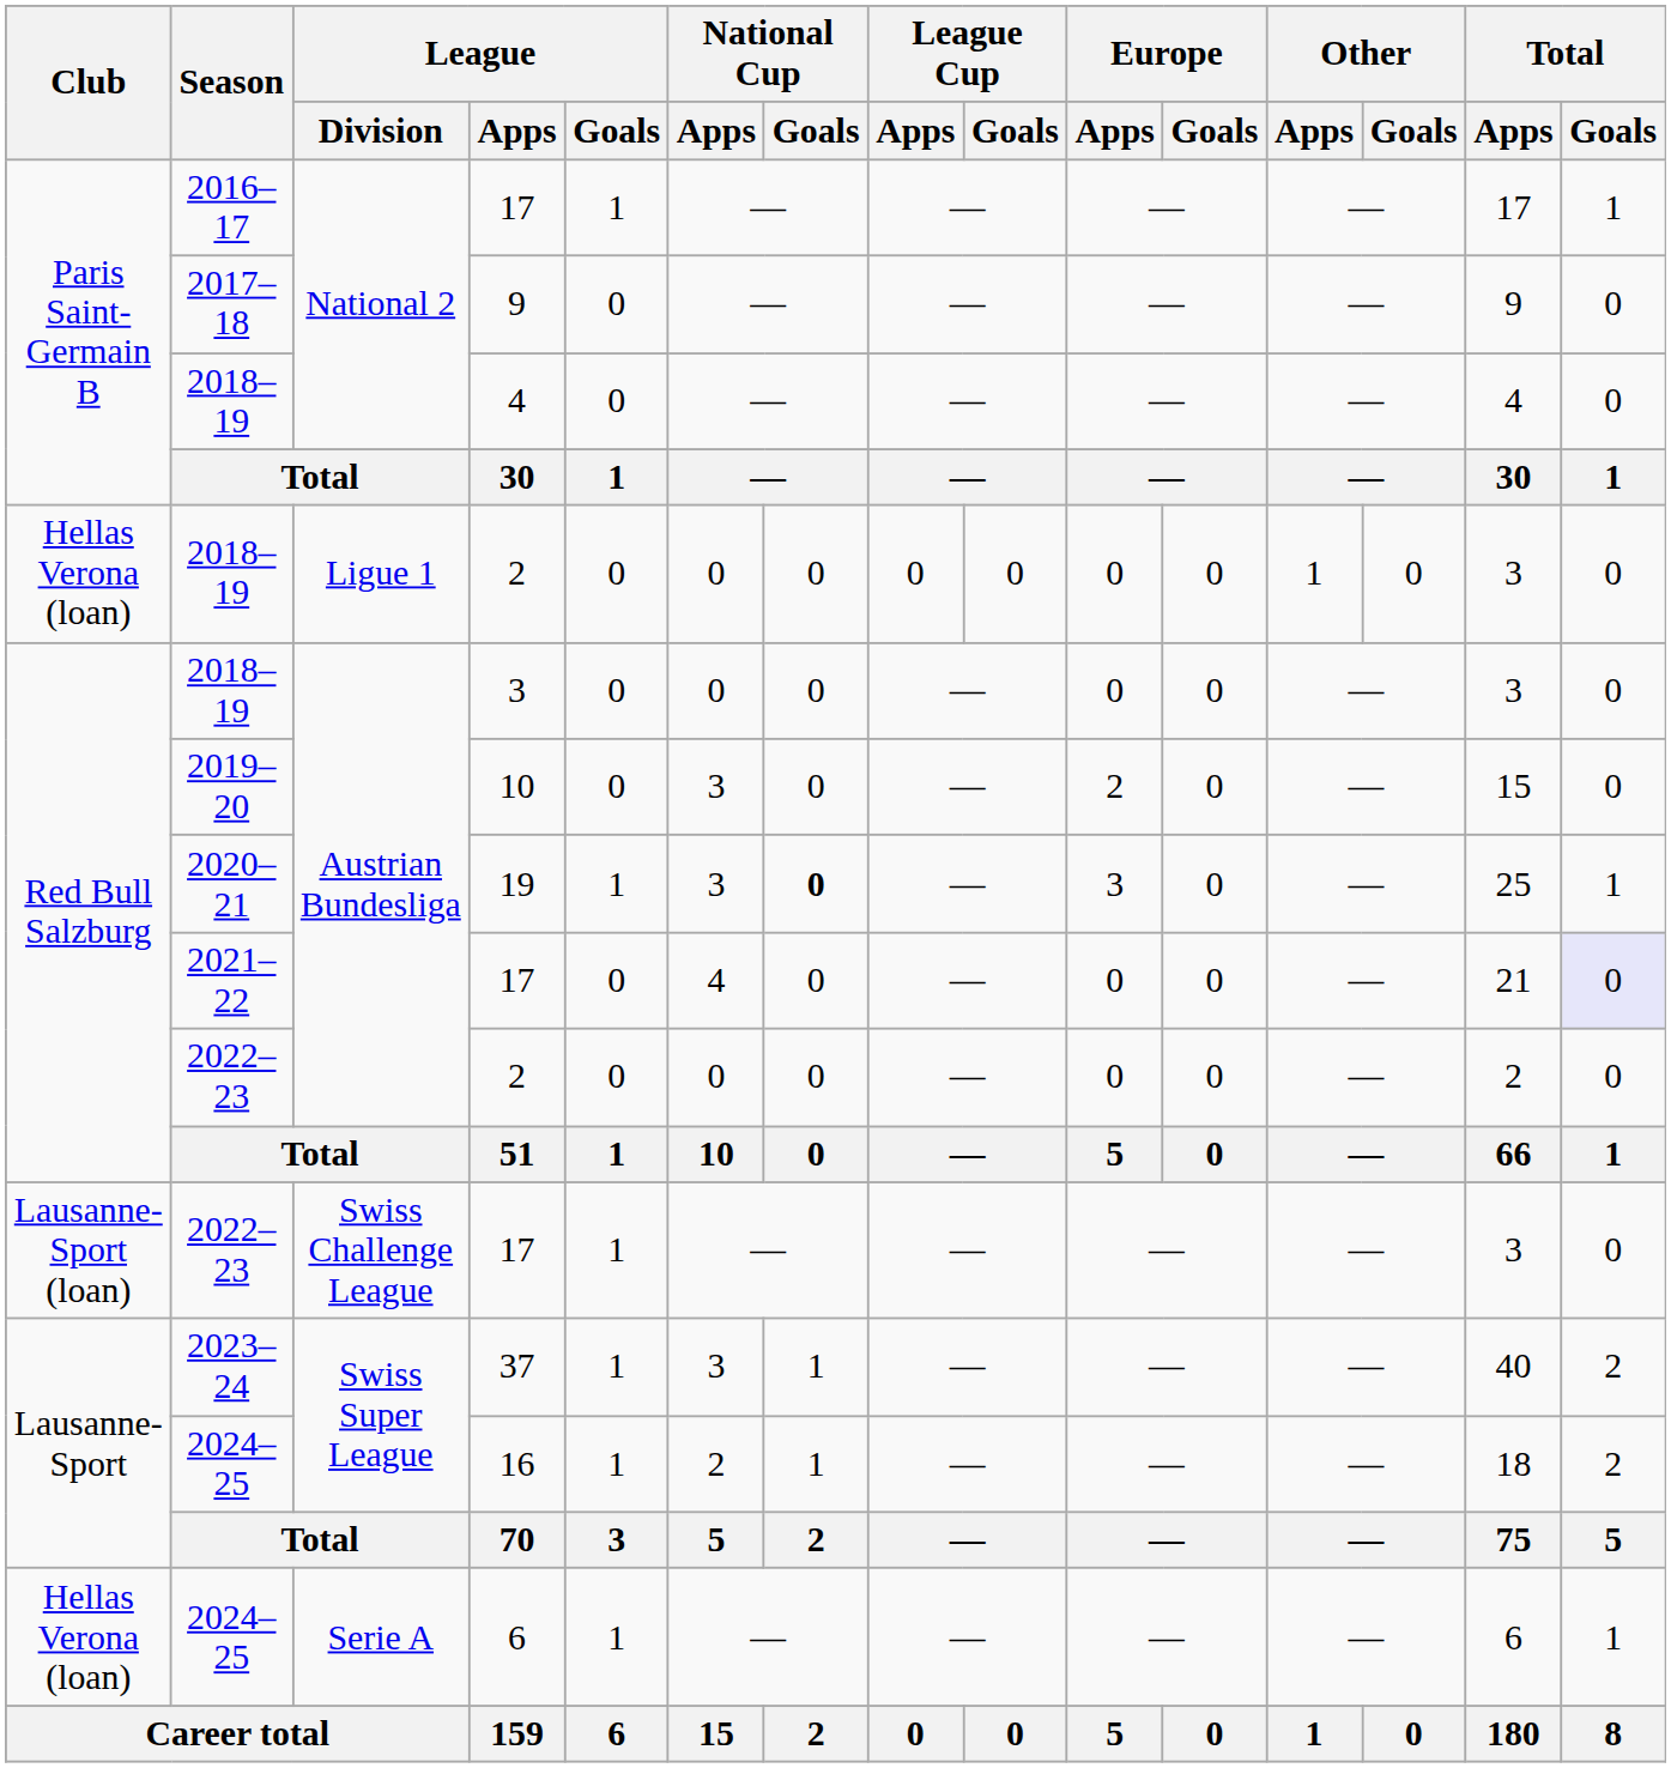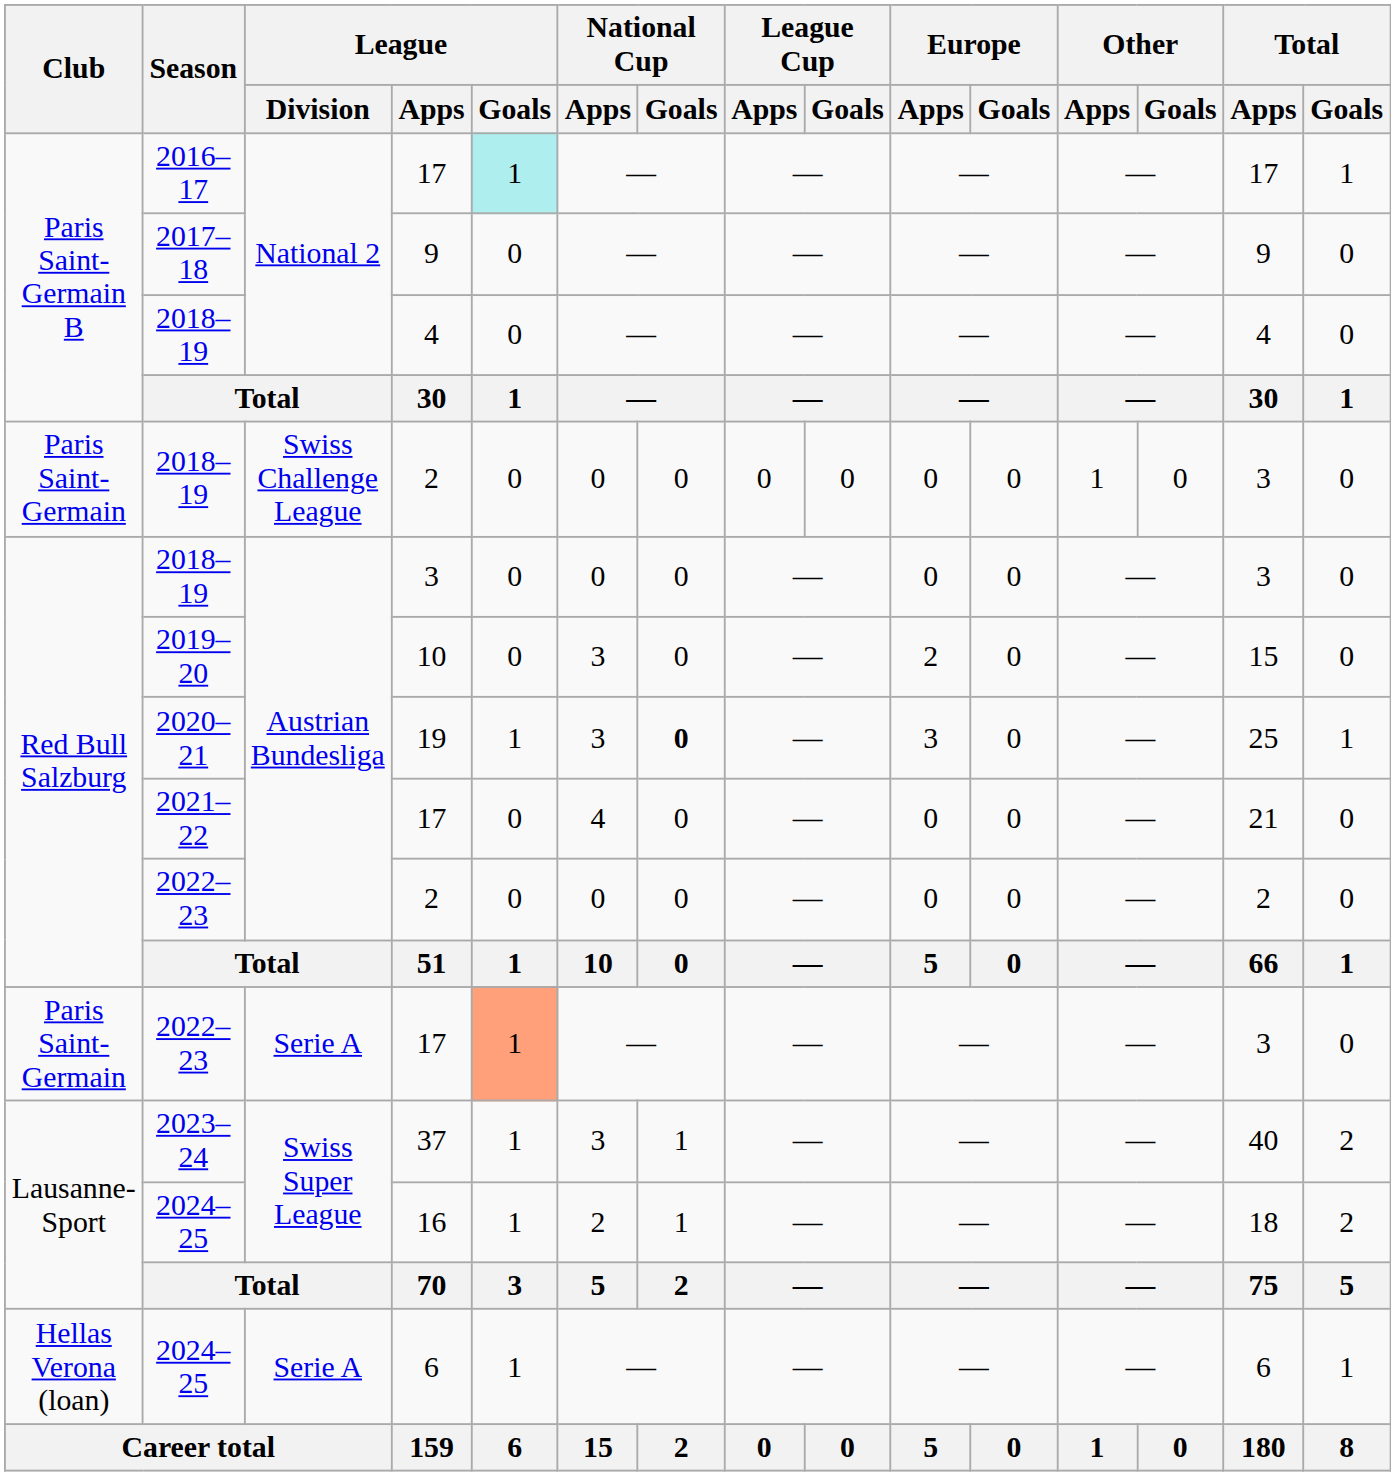 <table class="wikitable" style="text-align: center;">
 <tr>
 <th rowspan="2">Club</th>
 <th rowspan="2">Season</th>
 <th colspan="3">League</th>
 <th colspan="2">National Cup</th>
 <th colspan="2">League Cup</th>
 <th colspan="2">Europe</th>
 <th colspan="2">Other</th>
 <th colspan="2">Total</th>
 </tr>
 <tr>
 <th>Division</th>
 <th>Apps</th>
 <th>Goals</th>
 <th>Apps</th>
 <th>Goals</th>
 <th>Apps</th>
 <th>Goals</th>
 <th>Apps</th>
 <th>Goals</th>
 <th>Apps</th>
 <th>Goals</th>
 <th>Apps</th>
 <th>Goals</th>
 </tr>
 <tr>
 <td rowspan="4"><a href='#'>Paris Saint-Germain B</a></td>
 <td><a href='#'>2016–17</a></td>
 <td rowspan="3"><a href='#'>National 2</a></td>
 <td>17</td>
-<td>1</td>
+<td style="background: paleturquoise;">1</td>
 <td colspan="2">—</td>
 <td colspan="2">—</td>
 <td colspan="2">—</td>
 <td colspan="2">—</td>
 <td>17</td>
 <td>1</td>
 </tr>
 <tr>
 <td><a href='#'>2017–18</a></td>
 <td>9</td>
 <td>0</td>
 <td colspan="2">—</td>
 <td colspan="2">—</td>
 <td colspan="2">—</td>
 <td colspan="2">—</td>
 <td>9</td>
 <td>0</td>
 </tr>
 <tr>
 <td><a href='#'>2018–19</a></td>
 <td>4</td>
 <td>0</td>
 <td colspan="2">—</td>
 <td colspan="2">—</td>
 <td colspan="2">—</td>
 <td colspan="2">—</td>
 <td>4</td>
 <td>0</td>
 </tr>
 <tr>
 <th colspan="2">Total</th>
 <th>30</th>
 <th>1</th>
 <th colspan="2">—</th>
 <th colspan="2">—</th>
 <th colspan="2">—</th>
 <th colspan="2">—</th>
 <th>30</th>
 <th>1</th>
 </tr>
 <tr>
-<td rowspan="1"><a href='#'>Hellas Verona</a> (loan)</td>
+<td><a href='#'>Paris Saint-Germain</a></td>
 <td><a href='#'>2018–19</a></td>
-<td><a href='#'>Ligue 1</a></td>
+<td rowspan="1"><a href='#'>Swiss Challenge League</a></td>
 <td>2</td>
 <td>0</td>
 <td>0</td>
 <td>0</td>
 <td>0</td>
 <td>0</td>
 <td>0</td>
 <td>0</td>
 <td>1</td>
 <td>0</td>
 <td>3</td>
 <td>0</td>
 </tr>
 <tr>
 <td rowspan="6"><a href='#'>Red Bull Salzburg</a></td>
 <td><a href='#'>2018–19</a></td>
 <td rowspan="5"><a href='#'>Austrian Bundesliga</a></td>
 <td>3</td>
 <td>0</td>
 <td>0</td>
 <td>0</td>
 <td colspan="2">—</td>
 <td>0</td>
 <td>0</td>
 <td colspan="2">—</td>
 <td>3</td>
 <td>0</td>
 </tr>
 <tr>
 <td><a href='#'>2019–20</a></td>
 <td>10</td>
 <td>0</td>
 <td>3</td>
 <td>0</td>
 <td colspan="2">—</td>
 <td>2</td>
 <td>0</td>
 <td colspan="2">—</td>
 <td>15</td>
 <td>0</td>
 </tr>
 <tr>
 <td><a href='#'>2020–21</a></td>
 <td>19</td>
 <td>1</td>
 <td>3</td>
 <td><strong>0</strong></td>
 <td colspan="2">—</td>
 <td>3</td>
 <td>0</td>
 <td colspan="2">—</td>
 <td>25</td>
 <td>1</td>
 </tr>
 <tr>
 <td><a href='#'>2021–22</a></td>
 <td>17</td>
 <td>0</td>
 <td>4</td>
 <td>0</td>
 <td colspan="2">—</td>
 <td>0</td>
 <td>0</td>
 <td colspan="2">—</td>
 <td>21</td>
-<td style="background: lavender;">0</td>
+<td>0</td>
 </tr>
 <tr>
 <td><a href='#'>2022–23</a></td>
 <td>2</td>
 <td>0</td>
 <td>0</td>
 <td>0</td>
 <td colspan="2">—</td>
 <td>0</td>
 <td>0</td>
 <td colspan="2">—</td>
 <td>2</td>
 <td>0</td>
 </tr>
 <tr>
 <th colspan="2">Total</th>
 <th>51</th>
 <th>1</th>
 <th>10</th>
 <th>0</th>
 <th colspan="2">—</th>
 <th>5</th>
 <th>0</th>
 <th colspan="2">—</th>
 <th>66</th>
 <th>1</th>
 </tr>
 <tr>
-<td rowspan="1"><a href='#'>Lausanne-Sport</a> (loan)</td>
+<td><a href='#'>Paris Saint-Germain</a></td>
 <td><a href='#'>2022–23</a></td>
-<td rowspan="1"><a href='#'>Swiss Challenge League</a></td>
+<td rowspan="1"><a href='#'>Serie A</a></td>
 <td>17</td>
-<td>1</td>
+<td style="background: lightsalmon;">1</td>
 <td colspan="2">—</td>
 <td colspan="2">—</td>
 <td colspan="2">—</td>
 <td colspan="2">—</td>
 <td>3</td>
 <td>0</td>
 </tr>
 <tr>
 <td rowspan="3">Lausanne-Sport</td>
 <td><a href='#'>2023–24</a></td>
 <td rowspan="2"><a href='#'>Swiss Super League</a></td>
 <td>37</td>
 <td>1</td>
 <td>3</td>
 <td>1</td>
 <td colspan="2">—</td>
 <td colspan="2">—</td>
 <td colspan="2">—</td>
 <td>40</td>
 <td>2</td>
 </tr>
 <tr>
 <td><a href='#'>2024–25</a></td>
 <td>16</td>
 <td>1</td>
 <td>2</td>
 <td>1</td>
 <td colspan="2">—</td>
 <td colspan="2">—</td>
 <td colspan="2">—</td>
 <td>18</td>
 <td>2</td>
 </tr>
 <tr>
 <th colspan="2">Total</th>
 <th>70</th>
 <th>3</th>
 <th>5</th>
 <th>2</th>
 <th colspan="2">—</th>
 <th colspan="2">—</th>
 <th colspan="2">—</th>
 <th>75</th>
 <th>5</th>
 </tr>
 <tr>
 <td rowspan="1"><a href='#'>Hellas Verona</a> (loan)</td>
 <td><a href='#'>2024–25</a></td>
 <td rowspan="1"><a href='#'>Serie A</a></td>
 <td>6</td>
 <td>1</td>
 <td colspan="2">—</td>
 <td colspan="2">—</td>
 <td colspan="2">—</td>
 <td colspan="2">—</td>
 <td>6</td>
 <td>1</td>
 </tr>
 <tr>
 <th colspan="3">Career total</th>
 <th>159</th>
 <th>6</th>
 <th>15</th>
 <th>2</th>
 <th>0</th>
 <th>0</th>
 <th>5</th>
 <th>0</th>
 <th>1</th>
 <th>0</th>
 <th>180</th>
 <th>8</th>
 </tr>
 </table>
